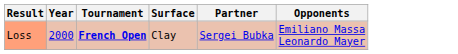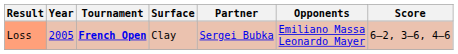 <table class="sortable wikitable">
 <tr>
 <th>Result</th>
 <th>Year</th>
 <th>Tournament</th>
 <th>Surface</th>
 <th>Partner</th>
 <th>Opponents</th>
+<th>Score</th>
 </tr>
 <tr style="background:#ebc2af;">
 <td bgcolor="FFA07A">Loss</td>
-<td><a href='#'>2000</a></td>
+<td><a href='#'>2005</a></td>
 <td><strong><a href='#'>French Open</a></strong></td>
 <td>Clay</td>
 <td> <a href='#'>Sergei Bubka</a></td>
 <td> <a href='#'>Emiliano Massa</a> <br>  <a href='#'>Leonardo Mayer</a></td>
+<td>6–2, 3–6, 4–6</td>
 </tr>
 </table>
